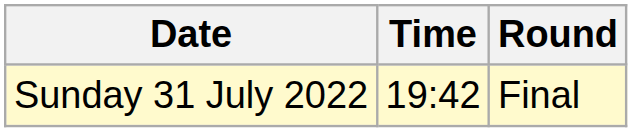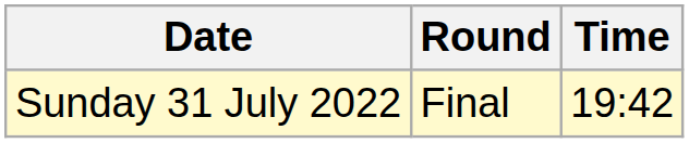 <table class="wikitable">
 <tr>
 <th>Date</th>
+<th>Round</th>
 <th>Time</th>
-<th>Round</th>
 </tr>
 <tr>
 <td style=background:lemonchiffon>Sunday 31 July 2022</td>
+<td style=background:lemonchiffon>Final</td>
 <td style=background:lemonchiffon>19:42</td>
-<td style=background:lemonchiffon>Final</td>
 </tr>
 </table>
